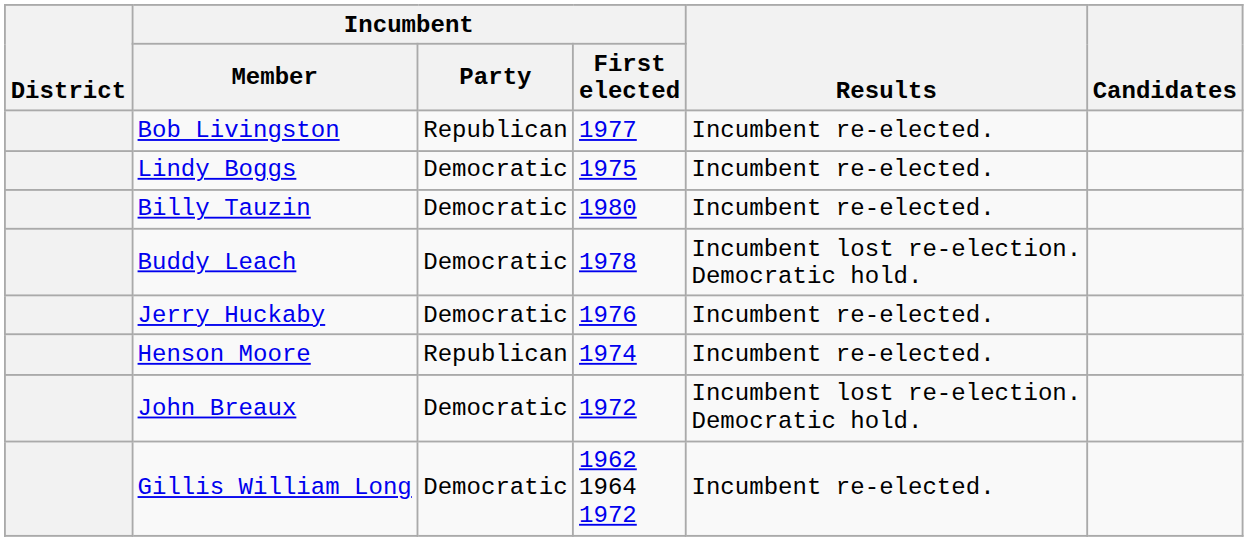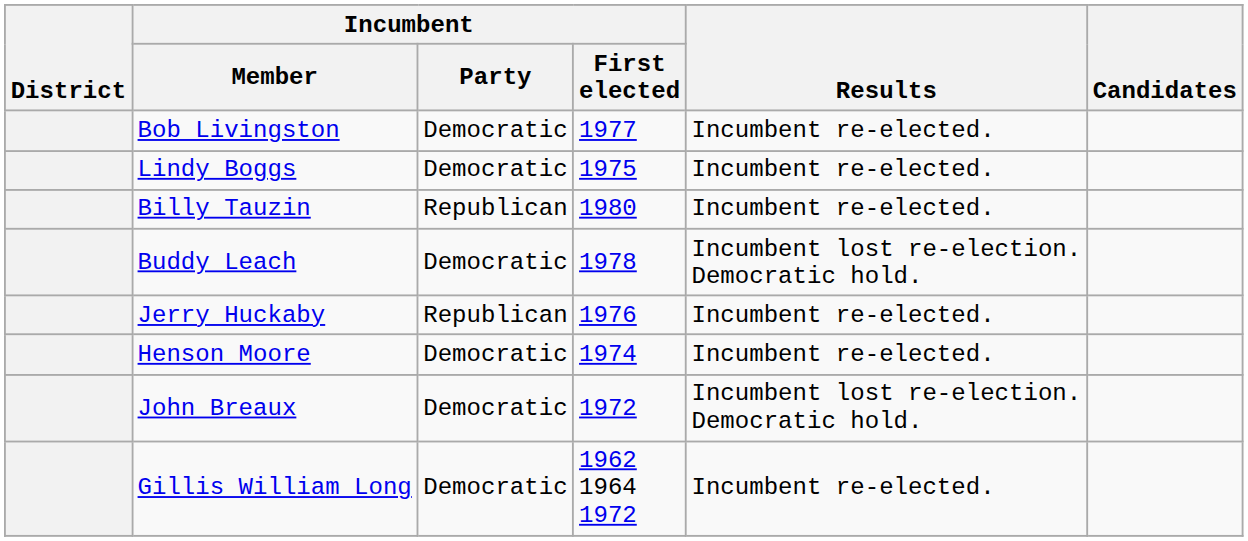 <table class=wikitable>
 <tr valign=bottom>
 <th rowspan=2>District</th>
 <th colspan=3>Incumbent</th>
 <th rowspan=2>Results</th>
 <th rowspan=2>Candidates</th>
 </tr>
 <tr>
 <th>Member</th>
 <th>Party</th>
 <th>First<br>elected</th>
 </tr>
 <tr>
 <th></th>
 <td><a href='#'>Bob Livingston</a></td>
-<td>Republican</td>
+<td>Democratic</td>
 <td><a href='#'>1977 </a></td>
 <td>Incumbent re-elected.</td>
 <td nowrap></td>
 </tr>
 <tr>
 <th></th>
 <td><a href='#'>Lindy Boggs</a></td>
 <td>Democratic</td>
 <td><a href='#'>1975 </a></td>
 <td>Incumbent re-elected.</td>
 <td nowrap></td>
 </tr>
 <tr>
 <th></th>
 <td><a href='#'>Billy Tauzin</a></td>
-<td>Democratic</td>
+<td>Republican</td>
 <td><a href='#'>1980</a></td>
 <td>Incumbent re-elected.</td>
 <td nowrap></td>
 </tr>
 <tr>
 <th></th>
 <td><a href='#'>Buddy Leach</a></td>
 <td>Democratic</td>
 <td><a href='#'>1978</a></td>
 <td>Incumbent lost re-election.<br>Democratic hold.</td>
 <td nowrap></td>
 </tr>
 <tr>
 <th></th>
 <td><a href='#'>Jerry Huckaby</a></td>
-<td>Democratic</td>
+<td>Republican</td>
 <td><a href='#'>1976</a></td>
 <td>Incumbent re-elected.</td>
 <td nowrap></td>
 </tr>
 <tr>
 <th></th>
 <td><a href='#'>Henson Moore</a></td>
-<td>Republican</td>
+<td>Democratic</td>
 <td><a href='#'>1974</a></td>
 <td>Incumbent re-elected.</td>
 <td nowrap></td>
 </tr>
 <tr>
 <th></th>
 <td><a href='#'>John Breaux</a></td>
 <td>Democratic</td>
 <td><a href='#'>1972</a></td>
 <td>Incumbent lost re-election.<br>Democratic hold.</td>
 <td nowrap></td>
 </tr>
 <tr>
 <th></th>
 <td><a href='#'>Gillis William Long</a></td>
 <td>Democratic</td>
 <td><a href='#'>1962</a><br>1964 <br><a href='#'>1972</a></td>
 <td>Incumbent re-elected.</td>
 <td nowrap></td>
 </tr>
 </table>
